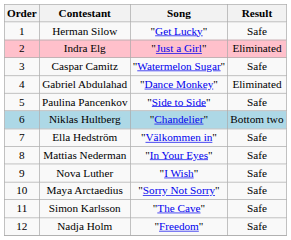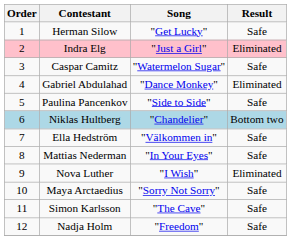 <table class="wikitable plainrowheaders" style="text-align:center;">
 <tr>
 <th scope="col">Order</th>
 <th scope="col">Contestant</th>
 <th scope="col">Song</th>
 <th scope="col">Result</th>
 </tr>
 <tr>
 <td>1</td>
 <td scope="row">Herman Silow</td>
 <td>"<a href='#'>Get Lucky</a>"</td>
 <td>Safe</td>
 </tr>
 <tr style="background:pink;">
 <td>2</td>
 <td scope="row">Indra Elg</td>
 <td>"<a href='#'>Just a Girl</a>"</td>
 <td>Eliminated</td>
 </tr>
 <tr>
 <td>3</td>
 <td scope="row">Caspar Camitz</td>
 <td>"<a href='#'>Watermelon Sugar</a>"</td>
 <td>Safe</td>
 </tr>
 <tr>
 <td>4</td>
 <td scope="row">Gabriel Abdulahad</td>
 <td>"<a href='#'>Dance Monkey</a>"</td>
 <td>Eliminated</td>
 </tr>
 <tr>
 <td>5</td>
 <td scope="row">Paulina Pancenkov</td>
 <td>"<a href='#'>Side to Side</a>"</td>
 <td>Safe</td>
 </tr>
 <tr style="background:lightblue;">
 <td>6</td>
 <td scope="row">Niklas Hultberg</td>
 <td>"<a href='#'>Chandelier</a>"</td>
 <td>Bottom two</td>
 </tr>
 <tr>
 <td>7</td>
 <td scope="row">Ella Hedström</td>
 <td>"<a href='#'>Välkommen in</a>"</td>
 <td>Safe</td>
 </tr>
 <tr>
 <td>8</td>
 <td scope="row">Mattias Nederman</td>
 <td>"<a href='#'>In Your Eyes</a>"</td>
 <td>Safe</td>
 </tr>
 <tr>
 <td>9</td>
 <td scope="row">Nova Luther</td>
 <td>"<a href='#'>I Wish</a>"</td>
-<td>Safe</td>
+<td>Eliminated</td>
 </tr>
 <tr>
 <td>10</td>
 <td scope="row">Maya Arctaedius</td>
 <td>"<a href='#'>Sorry Not Sorry</a>"</td>
 <td>Safe</td>
 </tr>
 <tr>
 <td>11</td>
 <td scope="row">Simon Karlsson</td>
 <td>"<a href='#'>The Cave</a>"</td>
 <td>Safe</td>
 </tr>
 <tr>
 <td>12</td>
 <td scope="row">Nadja Holm</td>
 <td>"<a href='#'>Freedom</a>"</td>
 <td>Safe</td>
 </tr>
 <tr>
 </tr>
 </table>
